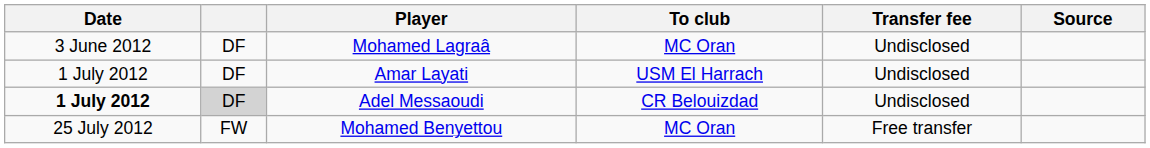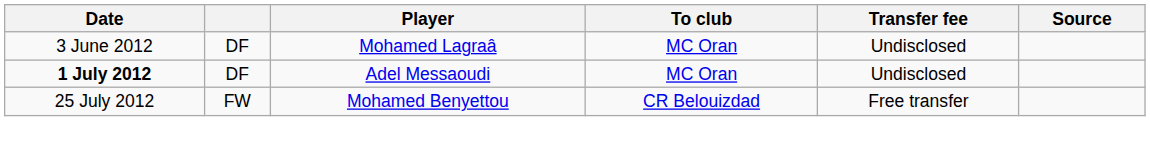 <table class="wikitable sortable" style="width:70%; text-align:center; font-size:85%; text-align:centre;">
 <tr>
 <th>Date</th>
 <th></th>
 <th>Player</th>
 <th>To club</th>
 <th>Transfer fee</th>
 <th>Source</th>
 </tr>
 <tr>
 <td>3 June 2012</td>
 <td>DF</td>
 <td> <a href='#'>Mohamed Lagraâ</a></td>
 <td><a href='#'>MC Oran</a></td>
 <td>Undisclosed</td>
 <td></td>
 </tr>
 <tr>
-<td>1 July 2012</td>
+<td><strong>1 July 2012</strong></td>
 <td>DF</td>
-<td> <a href='#'>Amar Layati</a></td>
-<td><a href='#'>USM El Harrach</a></td>
-<td>Undisclosed</td>
-<td></td>
-</tr>
-<tr>
-<td><strong>1 July 2012</strong></td>
-<td style="background: lightgrey;">DF</td>
 <td> <a href='#'>Adel Messaoudi</a></td>
-<td><a href='#'>CR Belouizdad</a></td>
+<td><a href='#'>MC Oran</a></td>
 <td>Undisclosed</td>
 <td></td>
 </tr>
 <tr>
 <td>25 July 2012</td>
 <td>FW</td>
 <td> <a href='#'>Mohamed Benyettou</a></td>
-<td><a href='#'>MC Oran</a></td>
+<td><a href='#'>CR Belouizdad</a></td>
 <td>Free transfer</td>
 <td></td>
 </tr>
 </table>
